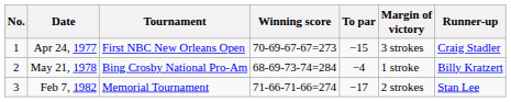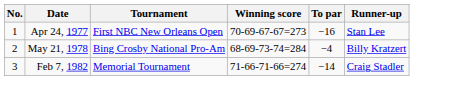 <table class="wikitable" style="font-size:95%;">
 <tr>
 <th>No.</th>
 <th>Date</th>
 <th>Tournament</th>
 <th>Winning score</th>
 <th>To par</th>
-<th>Margin of<br>victory</th>
 <th>Runner-up</th>
 </tr>
 <tr>
 <td align=center>1</td>
 <td align=right>Apr 24, <a href='#'>1977</a></td>
 <td><a href='#'>First NBC New Orleans Open</a></td>
 <td align=left>70-69-67-67=273</td>
-<td align=center>−15</td>
-<td>3 strokes</td>
-<td> <a href='#'>Craig Stadler</a></td>
+<td align=center>−16</td>
+<td> <a href='#'>Stan Lee</a></td>
 </tr>
 <tr>
 <td align=center>2</td>
 <td align=right>May 21, <a href='#'>1978</a></td>
 <td><a href='#'>Bing Crosby National Pro-Am</a></td>
 <td align=right>68-69-73-74=284</td>
 <td align=center>−4</td>
-<td>1 stroke</td>
 <td> <a href='#'>Billy Kratzert</a></td>
 </tr>
 <tr>
 <td align=center>3</td>
 <td align=right>Feb 7, <a href='#'>1982</a></td>
 <td><a href='#'>Memorial Tournament</a></td>
 <td align=left>71-66-71-66=274</td>
-<td align=center>−17</td>
-<td>2 strokes</td>
-<td> <a href='#'>Stan Lee</a></td>
+<td align=center>−14</td>
+<td> <a href='#'>Craig Stadler</a></td>
 </tr>
 </table>
